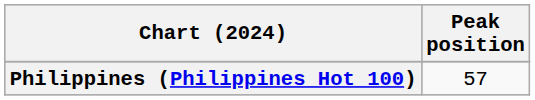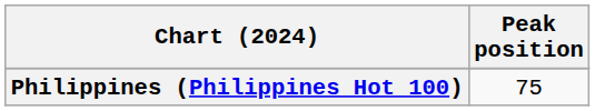 <table class="wikitable sortable plainrowheaders" style="text-align:center">
 <tr>
 <th scope="col">Chart (2024)</th>
 <th scope="col">Peak<br>position</th>
 </tr>
 <tr>
 </tr>
 <tr>
 <th scope="row">Philippines (<a href='#'>Philippines Hot 100</a>)</th>
-<td>57</td>
+<td>75</td>
 </tr>
 </table>
